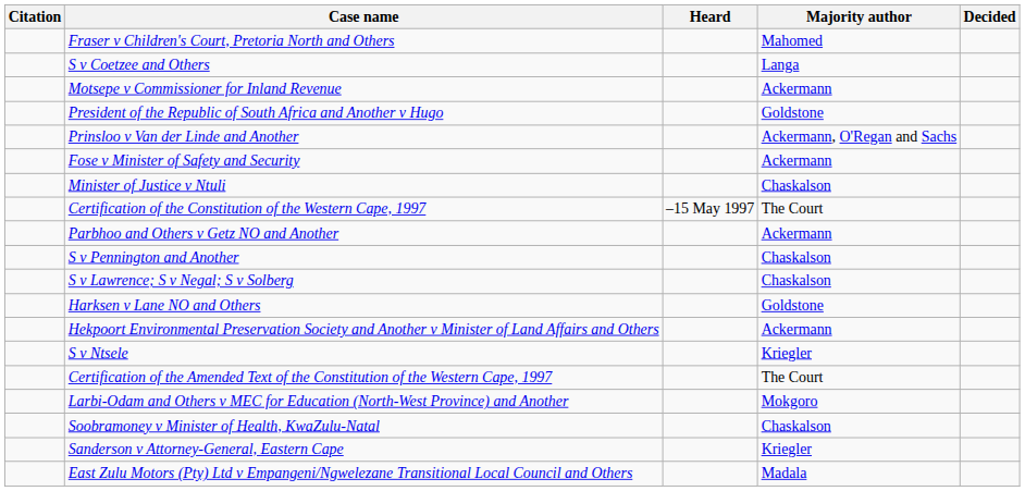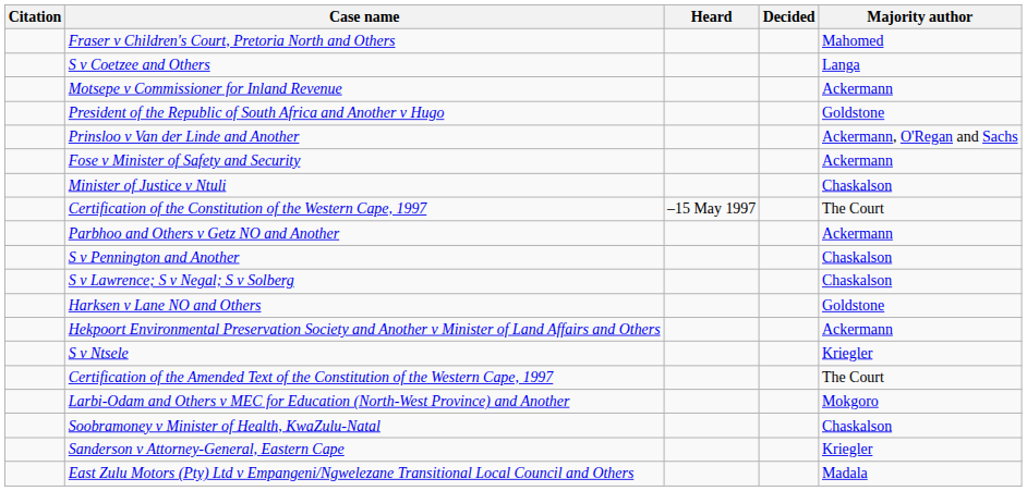 <table class="wikitable sortable static-row-numbers">
 <tr>
 <th>Citation</th>
 <th>Case name</th>
 <th>Heard</th>
+<th>Decided</th>
 <th>Majority author</th>
-<th>Decided</th>
 </tr>
 <tr>
 <td nowrap></td>
 <td><em><a href='#'>Fraser v Children's Court, Pretoria North and Others</a></em></td>
 <td></td>
+<td></td>
 <td><a href='#'>Mahomed</a></td>
-<td></td>
 </tr>
 <tr>
 <td nowrap></td>
 <td><em><a href='#'>S v Coetzee and Others</a></em></td>
 <td></td>
+<td></td>
 <td><a href='#'>Langa</a></td>
-<td></td>
 </tr>
 <tr>
 <td nowrap></td>
 <td><em><a href='#'>Motsepe v Commissioner for Inland Revenue</a></em></td>
 <td></td>
+<td></td>
 <td><a href='#'>Ackermann</a></td>
-<td></td>
 </tr>
 <tr>
 <td nowrap></td>
 <td><em><a href='#'>President of the Republic of South Africa and Another v Hugo</a></em></td>
 <td></td>
+<td></td>
 <td><a href='#'>Goldstone</a></td>
-<td></td>
 </tr>
 <tr>
 <td nowrap></td>
 <td><em><a href='#'>Prinsloo v Van der Linde and Another</a></em></td>
 <td></td>
+<td></td>
 <td><a href='#'>Ackermann</a>, <a href='#'>O'Regan</a> and <a href='#'>Sachs</a></td>
-<td></td>
 </tr>
 <tr>
 <td nowrap></td>
 <td><em><a href='#'>Fose v Minister of Safety and Security</a></em></td>
 <td></td>
+<td></td>
 <td><a href='#'>Ackermann</a></td>
-<td></td>
 </tr>
 <tr>
 <td nowrap></td>
 <td><em><a href='#'>Minister of Justice v Ntuli</a></em></td>
 <td></td>
+<td></td>
 <td><a href='#'>Chaskalson</a></td>
-<td></td>
 </tr>
 <tr>
 <td nowrap></td>
 <td><em><a href='#'>Certification of the Constitution of the Western Cape, 1997</a></em></td>
 <td>–15 May 1997</td>
+<td></td>
 <td>The Court</td>
-<td></td>
 </tr>
 <tr>
 <td nowrap></td>
 <td><em><a href='#'>Parbhoo and Others v Getz NO and Another</a></em></td>
 <td></td>
+<td></td>
 <td><a href='#'>Ackermann</a></td>
-<td></td>
 </tr>
 <tr>
 <td nowrap></td>
 <td><em><a href='#'>S v Pennington and Another</a></em></td>
 <td></td>
+<td></td>
 <td><a href='#'>Chaskalson</a></td>
-<td></td>
 </tr>
 <tr>
 <td nowrap></td>
 <td><em><a href='#'>S v Lawrence; S v Negal; S v Solberg</a></em></td>
 <td></td>
+<td></td>
 <td><a href='#'>Chaskalson</a></td>
-<td></td>
 </tr>
 <tr>
 <td nowrap></td>
 <td><em><a href='#'>Harksen v Lane NO and Others</a></em></td>
 <td></td>
+<td></td>
 <td><a href='#'>Goldstone</a></td>
-<td></td>
 </tr>
 <tr>
 <td nowrap></td>
 <td><em><a href='#'>Hekpoort Environmental Preservation Society and Another v Minister of Land Affairs and Others</a></em></td>
 <td></td>
+<td></td>
 <td><a href='#'>Ackermann</a></td>
-<td></td>
 </tr>
 <tr>
 <td nowrap></td>
 <td><em><a href='#'>S v Ntsele</a></em></td>
 <td></td>
+<td></td>
 <td><a href='#'>Kriegler</a></td>
-<td></td>
 </tr>
 <tr>
 <td nowrap></td>
 <td><em><a href='#'>Certification of the Amended Text of the Constitution of the Western Cape, 1997</a></em></td>
 <td></td>
+<td></td>
 <td>The Court</td>
-<td></td>
 </tr>
 <tr>
 <td nowrap></td>
 <td><em><a href='#'>Larbi-Odam and Others v MEC for Education (North-West Province) and Another</a></em></td>
 <td></td>
+<td></td>
 <td><a href='#'>Mokgoro</a></td>
-<td></td>
 </tr>
 <tr>
 <td nowrap></td>
 <td><em><a href='#'>Soobramoney v Minister of Health, KwaZulu-Natal</a></em></td>
 <td></td>
+<td></td>
 <td><a href='#'>Chaskalson</a></td>
-<td></td>
 </tr>
 <tr>
 <td nowrap></td>
 <td><em><a href='#'>Sanderson v Attorney-General, Eastern Cape</a></em></td>
 <td></td>
+<td></td>
 <td><a href='#'>Kriegler</a></td>
-<td></td>
 </tr>
 <tr>
 <td nowrap></td>
 <td><em><a href='#'>East Zulu Motors (Pty) Ltd v Empangeni/Ngwelezane Transitional Local Council and Others</a></em></td>
 <td></td>
+<td></td>
 <td><a href='#'>Madala</a></td>
-<td></td>
 </tr>
 </table>
